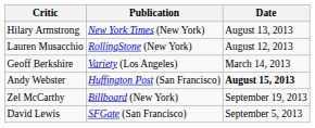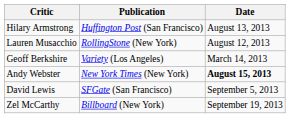 <table class="wikitable" style="font-size: 95%;">
 <tr>
 <th>Critic</th>
 <th>Publication</th>
 <th>Date</th>
 </tr>
 <tr>
 <td Hilary Armstrong>Hilary Armstrong</td>
-<td><em><a href='#'>New York Times</a></em> (New York)</td>
+<td><em><a href='#'>Huffington Post</a></em> (San Francisco)</td>
 <td>August 13, 2013</td>
 </tr>
 <tr>
 <td Lauren Musacchio>Lauren Musacchio</td>
 <td><em><a href='#'>RollingStone</a></em> (New York)</td>
 <td>August 12, 2013</td>
 </tr>
 <tr>
 <td Geoff Berkshire>Geoff Berkshire</td>
 <td><em><a href='#'>Variety</a></em> (Los Angeles)</td>
 <td>March 14, 2013</td>
 </tr>
 <tr>
 <td Andy Webster>Andy Webster</td>
-<td><em><a href='#'>Huffington Post</a></em> (San Francisco)</td>
+<td><em><a href='#'>New York Times</a></em> (New York)</td>
 <td><strong>August 15, 2013</strong></td>
+</tr>
+<tr>
+<td David Lewis>David Lewis</td>
+<td><em><a href='#'>SFGate</a></em> (San Francisco)</td>
+<td>September 5, 2013</td>
 </tr>
 <tr>
 <td Zel McCarthy>Zel McCarthy</td>
 <td><em><a href='#'>Billboard</a></em> (New York)</td>
 <td>September 19, 2013</td>
 </tr>
-<tr>
-<td David Lewis>David Lewis</td>
-<td><em><a href='#'>SFGate</a></em> (San Francisco)</td>
-<td>September 5, 2013</td>
-</tr>
 </table>
